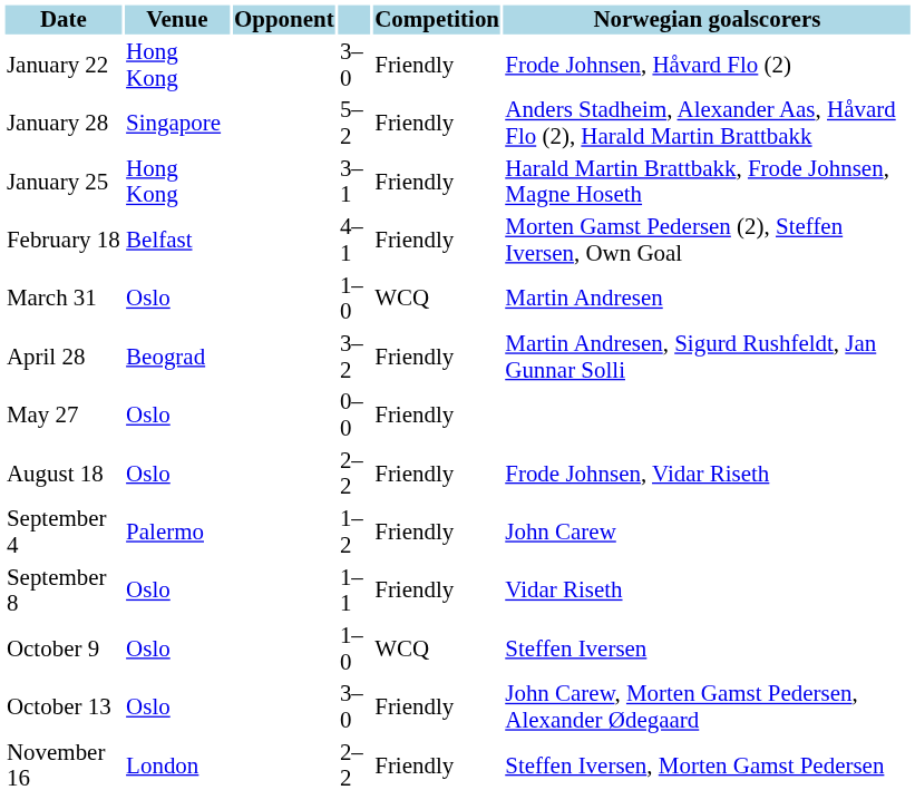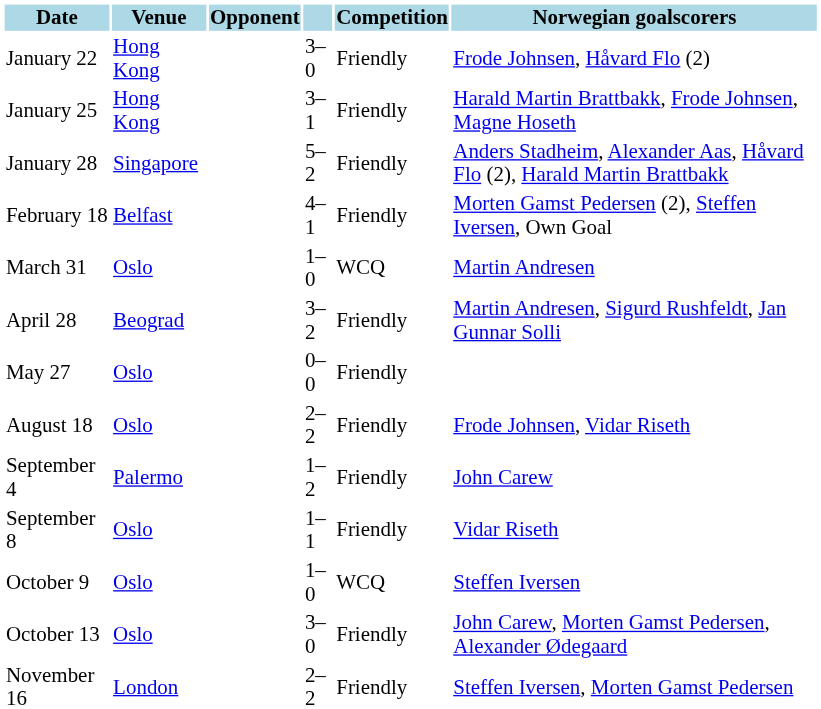 <table>
 <tr>
 <th style="background: lightblue;">Date</th>
 <th style="background: lightblue;">Venue</th>
 <th style="background: lightblue;">Opponent</th>
 <th style="background: lightblue;" align=center></th>
 <th style="background: lightblue;" align=center>Competition</th>
 <th style="background: lightblue;">Norwegian goalscorers</th>
 </tr>
 <tr>
 <td>January 22</td>
 <td><a href='#'>Hong Kong</a></td>
 <td></td>
 <td>3–0</td>
 <td>Friendly</td>
 <td><a href='#'>Frode Johnsen</a>, <a href='#'>Håvard Flo</a> (2)</td>
 </tr>
 <tr>
+<td>January 25</td>
+<td><a href='#'>Hong Kong</a></td>
+<td></td>
+<td>3–1</td>
+<td>Friendly</td>
+<td><a href='#'>Harald Martin Brattbakk</a>, <a href='#'>Frode Johnsen</a>, <a href='#'>Magne Hoseth</a></td>
+</tr>
+<tr>
 <td>January 28</td>
 <td><a href='#'>Singapore</a></td>
 <td></td>
 <td>5–2</td>
 <td>Friendly</td>
 <td><a href='#'>Anders Stadheim</a>, <a href='#'>Alexander Aas</a>, <a href='#'>Håvard Flo</a> (2), <a href='#'>Harald Martin Brattbakk</a></td>
-</tr>
-<tr>
-<td>January 25</td>
-<td><a href='#'>Hong Kong</a></td>
-<td></td>
-<td>3–1</td>
-<td>Friendly</td>
-<td><a href='#'>Harald Martin Brattbakk</a>, <a href='#'>Frode Johnsen</a>, <a href='#'>Magne Hoseth</a></td>
 </tr>
 <tr>
 <td>February 18</td>
 <td><a href='#'>Belfast</a></td>
 <td></td>
 <td>4–1</td>
 <td>Friendly</td>
 <td><a href='#'>Morten Gamst Pedersen</a> (2), <a href='#'>Steffen Iversen</a>, Own Goal</td>
 </tr>
 <tr>
 <td>March 31</td>
 <td><a href='#'>Oslo</a></td>
 <td></td>
 <td>1–0</td>
 <td>WCQ</td>
 <td><a href='#'>Martin Andresen</a></td>
 </tr>
 <tr>
 <td>April 28</td>
 <td><a href='#'>Beograd</a></td>
 <td></td>
 <td>3–2</td>
 <td>Friendly</td>
 <td><a href='#'>Martin Andresen</a>, <a href='#'>Sigurd Rushfeldt</a>, <a href='#'>Jan Gunnar Solli</a></td>
 </tr>
 <tr>
 <td>May 27</td>
 <td><a href='#'>Oslo</a></td>
 <td></td>
 <td>0–0</td>
 <td>Friendly</td>
 <td></td>
 </tr>
 <tr>
 <td>August 18</td>
 <td><a href='#'>Oslo</a></td>
 <td></td>
 <td>2–2</td>
 <td>Friendly</td>
 <td><a href='#'>Frode Johnsen</a>, <a href='#'>Vidar Riseth</a></td>
 </tr>
 <tr>
 <td>September 4</td>
 <td><a href='#'>Palermo</a></td>
 <td></td>
 <td>1–2</td>
 <td>Friendly</td>
 <td><a href='#'>John Carew</a></td>
 </tr>
 <tr>
 <td>September 8</td>
 <td><a href='#'>Oslo</a></td>
 <td></td>
 <td>1–1</td>
 <td>Friendly</td>
 <td><a href='#'>Vidar Riseth</a></td>
 </tr>
 <tr>
 <td>October 9</td>
 <td><a href='#'>Oslo</a></td>
 <td></td>
 <td>1–0</td>
 <td>WCQ</td>
 <td><a href='#'>Steffen Iversen</a></td>
 </tr>
 <tr>
 <td>October 13</td>
 <td><a href='#'>Oslo</a></td>
 <td></td>
 <td>3–0</td>
 <td>Friendly</td>
 <td><a href='#'>John Carew</a>, <a href='#'>Morten Gamst Pedersen</a>, <a href='#'>Alexander Ødegaard</a></td>
 </tr>
 <tr>
 <td>November 16</td>
 <td><a href='#'>London</a></td>
 <td></td>
 <td>2–2</td>
 <td>Friendly</td>
 <td><a href='#'>Steffen Iversen</a>, <a href='#'>Morten Gamst Pedersen</a></td>
 </tr>
 </table>
